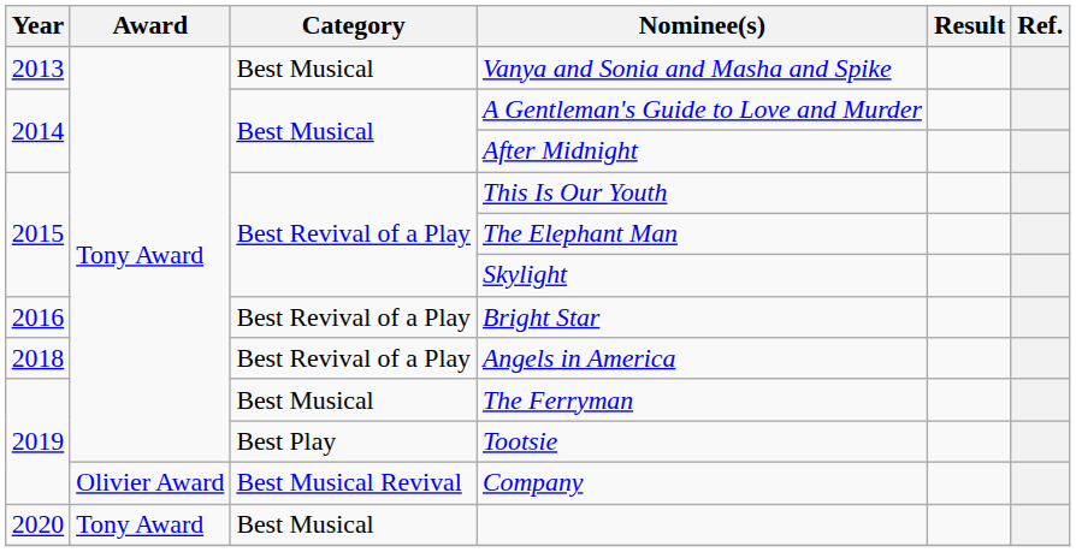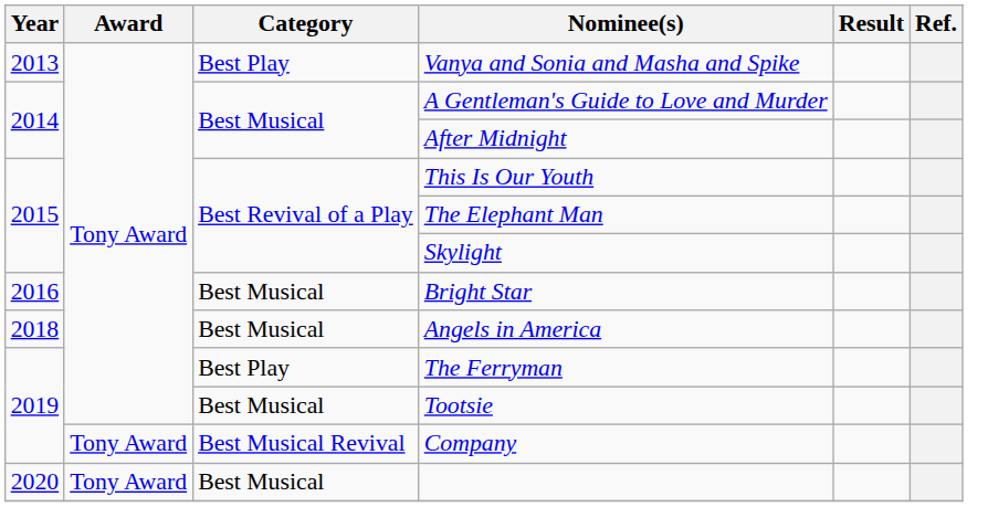 <table class="wikitable">
 <tr>
 <th>Year</th>
 <th>Award</th>
 <th>Category</th>
 <th>Nominee(s)</th>
 <th>Result</th>
 <th>Ref.</th>
 </tr>
 <tr>
 <td><a href='#'>2013</a></td>
 <td rowspan="10"><a href='#'>Tony Award</a></td>
-<td>Best Musical</td>
+<td><a href='#'>Best Play</a></td>
 <td><em><a href='#'>Vanya and Sonia and Masha and Spike</a></em></td>
 <td></td>
 <th align=center></th>
 </tr>
 <tr>
 <td rowspan="2"><a href='#'>2014</a></td>
 <td rowspan="2"><a href='#'>Best Musical</a></td>
 <td><em><a href='#'>A Gentleman's Guide to Love and Murder</a></em></td>
 <td></td>
 <th align=center></th>
 </tr>
 <tr>
 <td><em><a href='#'>After Midnight</a></em></td>
 <td></td>
 <th align=center></th>
 </tr>
 <tr>
 <td rowspan="3"><a href='#'>2015</a></td>
 <td rowspan="3"><a href='#'>Best Revival of a Play</a></td>
 <td><em><a href='#'>This Is Our Youth</a></em></td>
 <td></td>
 <th align=center></th>
 </tr>
 <tr>
 <td><em><a href='#'>The Elephant Man</a></em></td>
 <td></td>
 <th align=center></th>
 </tr>
 <tr>
 <td><em><a href='#'>Skylight</a></em></td>
 <td></td>
 <th align=center></th>
 </tr>
 <tr>
 <td><a href='#'>2016</a></td>
-<td>Best Revival of a Play</td>
+<td>Best Musical</td>
 <td><em><a href='#'>Bright Star</a></em></td>
 <td></td>
 <th align=center></th>
 </tr>
 <tr>
 <td><a href='#'>2018</a></td>
-<td>Best Revival of a Play</td>
+<td>Best Musical</td>
 <td><em><a href='#'>Angels in America</a></em></td>
 <td></td>
 <th align=center></th>
 </tr>
 <tr>
 <td rowspan="3"><a href='#'>2019</a></td>
-<td>Best Musical</td>
+<td>Best Play</td>
 <td><a href='#'><em>The Ferryman</em></a></td>
 <td></td>
 <th align=center></th>
 </tr>
 <tr>
-<td>Best Play</td>
+<td>Best Musical</td>
 <td><em><a href='#'>Tootsie</a></em></td>
 <td></td>
 <th align=center></th>
 </tr>
 <tr>
-<td><a href='#'>Olivier Award</a></td>
+<td><a href='#'>Tony Award</a></td>
 <td><a href='#'>Best Musical Revival</a></td>
 <td><em><a href='#'>Company</a></em></td>
 <td></td>
 <th></th>
 </tr>
 <tr>
 <td><a href='#'>2020</a></td>
 <td><a href='#'>Tony Award</a></td>
 <td>Best Musical</td>
 <td><em></em></td>
 <td></td>
 <th></th>
 </tr>
 <tr>
 </tr>
 </table>
